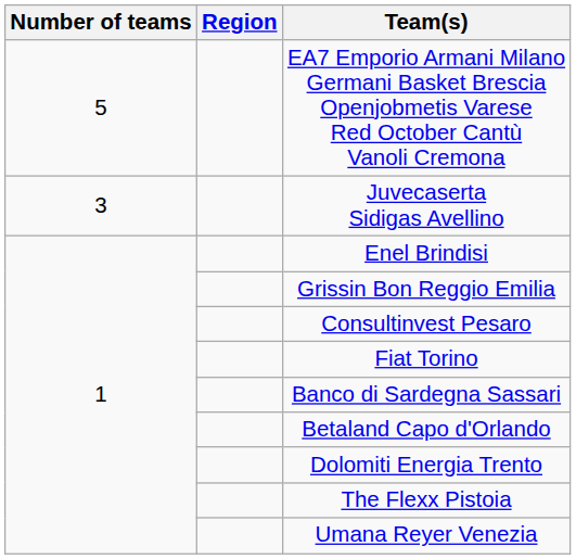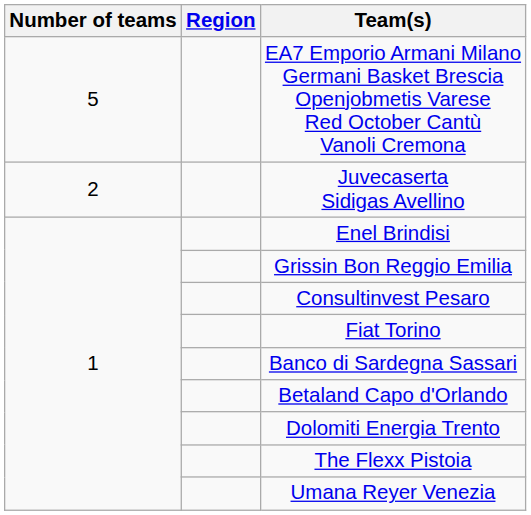 <table class="wikitable" style="text-align:center">
 <tr>
 <th>Number of teams</th>
 <th><a href='#'>Region</a></th>
 <th>Team(s)</th>
 </tr>
 <tr>
 <td rowspan="1">5</td>
 <td align="left"></td>
 <td><a href='#'>EA7 Emporio Armani Milano</a> <br><a href='#'>Germani Basket Brescia</a> <br><a href='#'>Openjobmetis Varese</a><br><a href='#'>Red October Cantù</a><br><a href='#'>Vanoli Cremona</a></td>
 </tr>
 <tr>
-<td rowspan="1">3</td>
+<td rowspan="1">2</td>
 <td align="left"></td>
 <td><a href='#'>Juvecaserta</a> <br> <a href='#'>Sidigas Avellino</a></td>
 </tr>
 <tr>
 <td rowspan="9">1</td>
 <td align="left"></td>
 <td><a href='#'>Enel Brindisi</a></td>
 </tr>
 <tr>
 <td align="left"></td>
 <td><a href='#'>Grissin Bon Reggio Emilia</a></td>
 </tr>
 <tr>
 <td align="left"></td>
 <td><a href='#'>Consultinvest Pesaro</a></td>
 </tr>
 <tr>
 <td align="left"></td>
 <td><a href='#'>Fiat Torino</a></td>
 </tr>
 <tr>
 <td align="left"></td>
 <td><a href='#'>Banco di Sardegna Sassari</a></td>
 </tr>
 <tr>
 <td align="left"></td>
 <td><a href='#'>Betaland Capo d'Orlando</a></td>
 </tr>
 <tr>
 <td align="left"></td>
 <td><a href='#'>Dolomiti Energia Trento</a></td>
 </tr>
 <tr>
 <td align="left"></td>
 <td><a href='#'>The Flexx Pistoia</a></td>
 </tr>
 <tr>
 <td align="left"></td>
 <td><a href='#'>Umana Reyer Venezia</a></td>
 </tr>
 </table>
